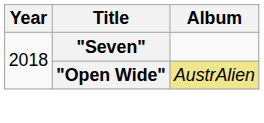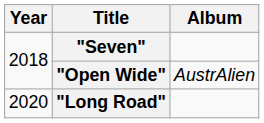 <table class="wikitable plainrowheaders" style="text-align:center;">
 <tr>
 <th scope="col">Year</th>
 <th scope="col">Title</th>
 <th scope="col">Album</th>
 </tr>
 <tr>
 <td rowspan="2">2018</td>
 <th scope="row">"Seven" </th>
 <td></td>
 </tr>
 <tr>
 <th scope="row">"Open Wide" </th>
-<td style="background: khaki;"><em>AustrAlien</em></td>
+<td><em>AustrAlien</em></td>
+</tr>
+<tr>
+<td>2020</td>
+<th scope="row">"Long Road" </th>
+<td></td>
 </tr>
 </table>
